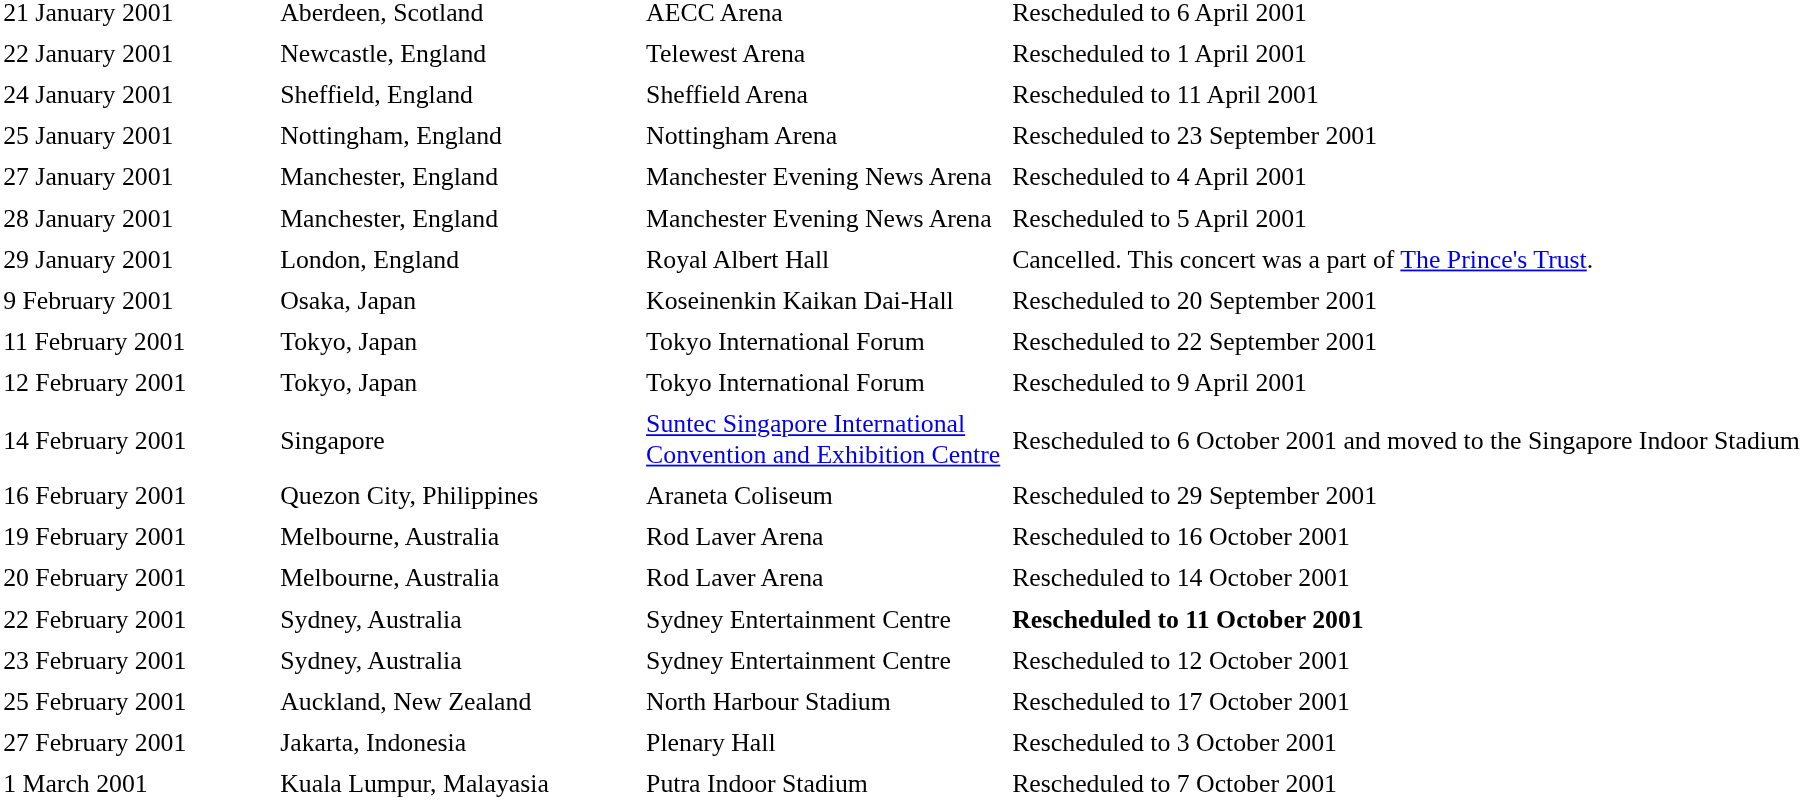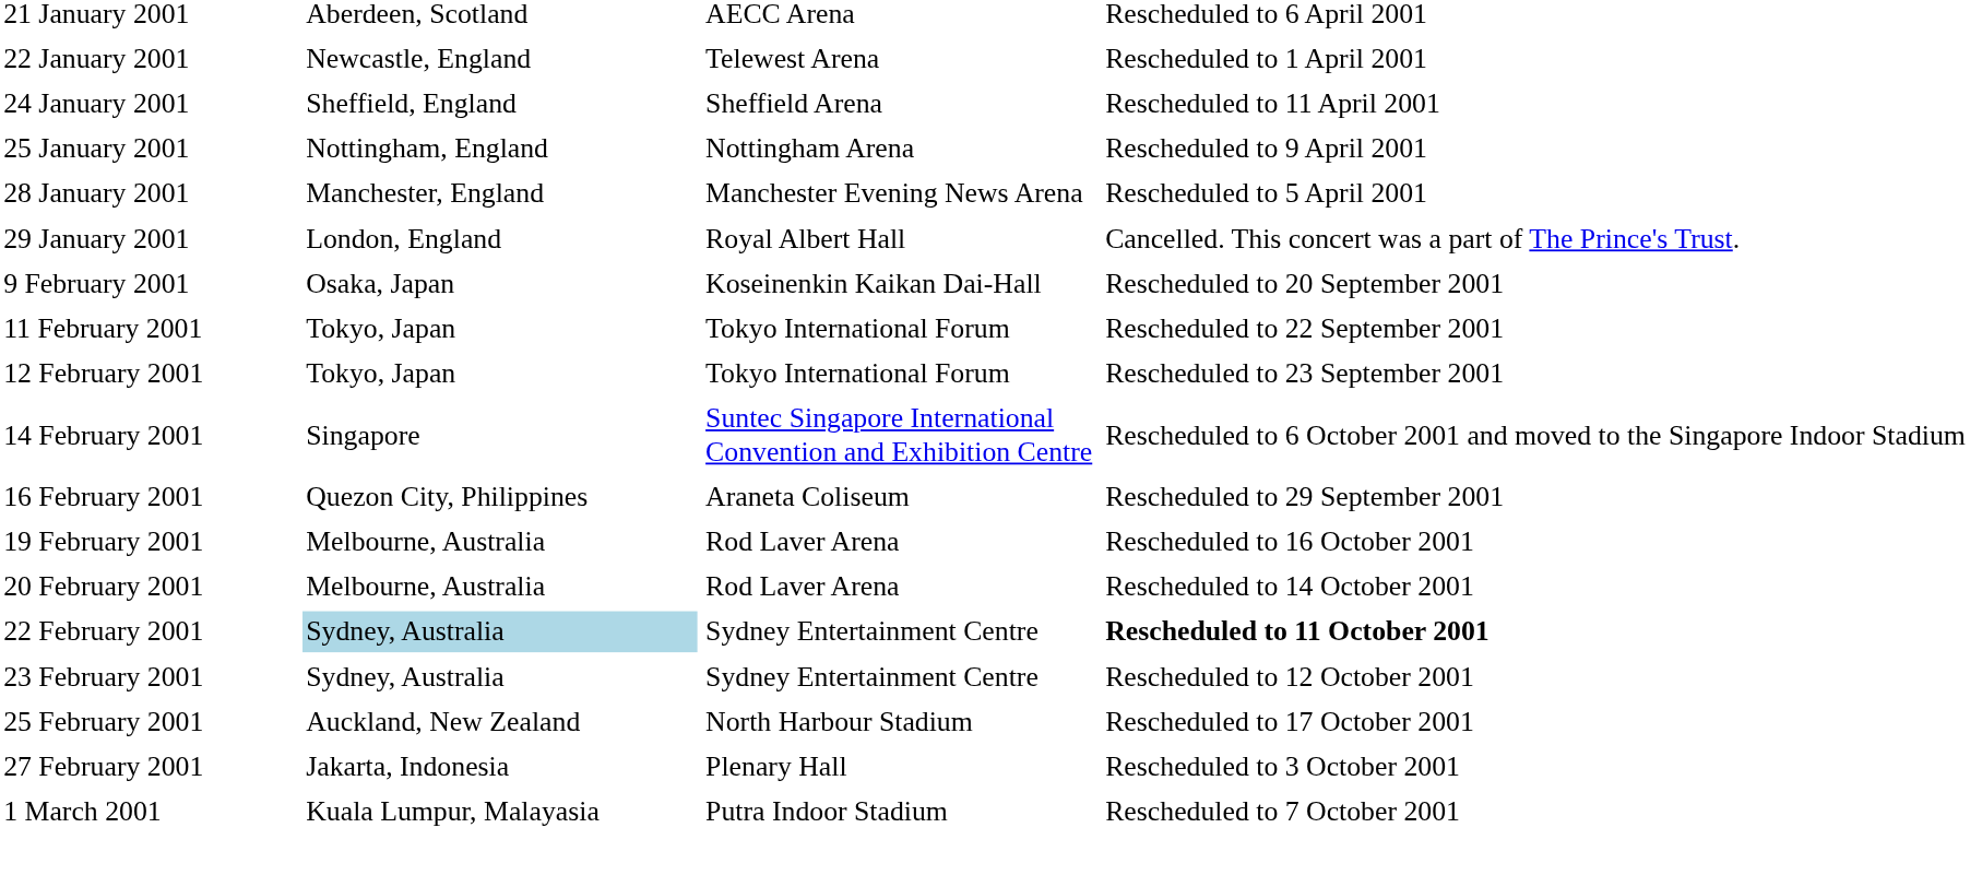 <table cellpadding="2" style="border:0 solid darkgrey; font-size:90%">
 <tr>
 <th style="width:150px;"></th>
 <th style="width:200px;"></th>
 <th style="width:200px;"></th>
 <th style="width:700px;"></th>
 </tr>
 <tr border="0">
 </tr>
 <tr>
 <td>21 January 2001</td>
 <td>Aberdeen, Scotland</td>
 <td>AECC Arena</td>
 <td>Rescheduled to 6 April 2001</td>
 </tr>
 <tr>
 <td>22 January 2001</td>
 <td>Newcastle, England</td>
 <td>Telewest Arena</td>
 <td>Rescheduled to 1 April 2001</td>
 </tr>
 <tr>
 <td>24 January 2001</td>
 <td>Sheffield, England</td>
 <td>Sheffield Arena</td>
 <td>Rescheduled to 11 April 2001</td>
 </tr>
 <tr>
 <td>25 January 2001</td>
 <td>Nottingham, England</td>
 <td>Nottingham Arena</td>
-<td>Rescheduled to 23 September 2001</td>
-</tr>
-<tr>
-<td>27 January 2001</td>
-<td>Manchester, England</td>
-<td>Manchester Evening News Arena</td>
-<td>Rescheduled to 4 April 2001</td>
+<td>Rescheduled to 9 April 2001</td>
 </tr>
 <tr>
 <td>28 January 2001</td>
 <td>Manchester, England</td>
 <td>Manchester Evening News Arena</td>
 <td>Rescheduled to 5 April 2001</td>
 </tr>
 <tr>
 <td>29 January 2001</td>
 <td>London, England</td>
 <td>Royal Albert Hall</td>
 <td>Cancelled. This concert was a part of <a href='#'>The Prince's Trust</a>.</td>
 </tr>
 <tr>
 <td>9 February 2001</td>
 <td>Osaka, Japan</td>
 <td>Koseinenkin Kaikan Dai-Hall</td>
 <td>Rescheduled to 20 September 2001</td>
 </tr>
 <tr>
 <td>11 February 2001</td>
 <td>Tokyo, Japan</td>
 <td>Tokyo International Forum</td>
 <td>Rescheduled to 22 September 2001</td>
 </tr>
 <tr>
 <td>12 February 2001</td>
 <td>Tokyo, Japan</td>
 <td>Tokyo International Forum</td>
-<td>Rescheduled to 9 April 2001</td>
+<td>Rescheduled to 23 September 2001</td>
 </tr>
 <tr>
 <td>14 February 2001</td>
 <td>Singapore</td>
 <td><a href='#'>Suntec Singapore International Convention and Exhibition Centre</a></td>
 <td>Rescheduled to 6 October 2001 and moved to the Singapore Indoor Stadium </td>
 </tr>
 <tr>
 <td>16 February 2001</td>
 <td>Quezon City, Philippines</td>
 <td>Araneta Coliseum</td>
 <td>Rescheduled to 29 September 2001</td>
 </tr>
 <tr>
 <td>19 February 2001</td>
 <td>Melbourne, Australia</td>
 <td>Rod Laver Arena</td>
 <td>Rescheduled to 16 October 2001</td>
 </tr>
 <tr>
 <td>20 February 2001</td>
 <td>Melbourne, Australia</td>
 <td>Rod Laver Arena</td>
 <td>Rescheduled to 14 October 2001</td>
 </tr>
 <tr>
 <td>22 February 2001</td>
-<td>Sydney, Australia</td>
+<td style="background: lightblue;">Sydney, Australia</td>
 <td>Sydney Entertainment Centre</td>
 <td><strong>Rescheduled to 11 October 2001</strong></td>
 </tr>
 <tr>
 <td>23 February 2001</td>
 <td>Sydney, Australia</td>
 <td>Sydney Entertainment Centre</td>
 <td>Rescheduled to 12 October 2001</td>
 </tr>
 <tr>
 <td>25 February 2001</td>
 <td>Auckland, New Zealand</td>
 <td>North Harbour Stadium</td>
 <td>Rescheduled to 17 October 2001</td>
 </tr>
 <tr>
 <td>27 February 2001</td>
 <td>Jakarta, Indonesia</td>
 <td>Plenary Hall</td>
 <td>Rescheduled to 3 October 2001</td>
 </tr>
 <tr>
 <td>1 March 2001</td>
 <td>Kuala Lumpur, Malayasia</td>
 <td>Putra Indoor Stadium</td>
 <td>Rescheduled to 7 October 2001</td>
 </tr>
 <tr>
 </tr>
 </table>
